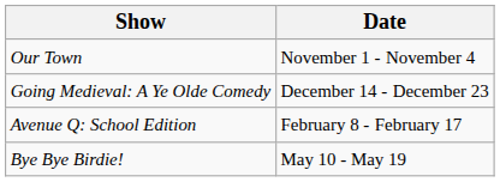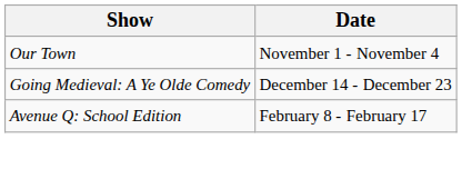 <table class="wikitable">
 <tr>
 <th>Show</th>
 <th>Date</th>
 </tr>
 <tr>
 <td><em><small>Our Town</small></em></td>
 <td><small>November 1 -</small> <small>November 4</small></td>
 </tr>
 <tr>
 <td><em><small>Going Medieval: A Ye Olde Comedy</small></em></td>
 <td><small>December 14 -</small> <small>December 23</small></td>
 </tr>
 <tr>
 <td><em><small>Avenue Q: School Edition</small></em></td>
 <td><small>February 8 -</small> <small>February 17</small></td>
 </tr>
-<tr>
-<td><em><small>Bye Bye Birdie!</small></em></td>
-<td><small>May 10 - May 19</small></td>
-</tr>
 </table>
